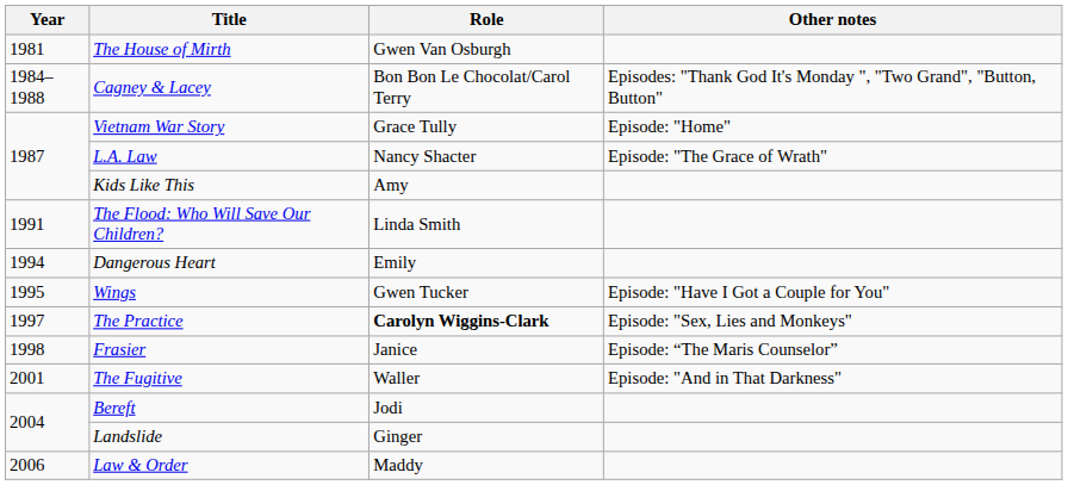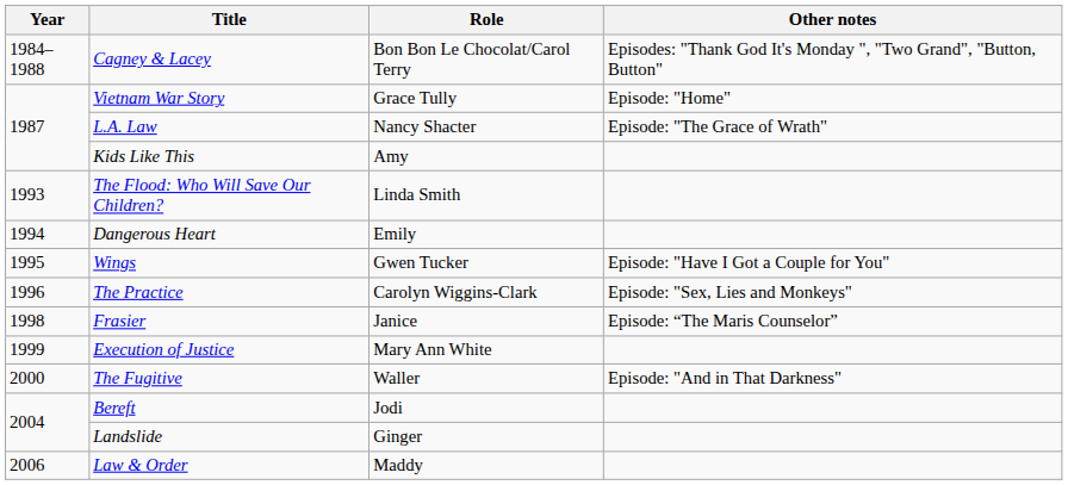 <table class="wikitable" style="font-size: 90%;">
 <tr>
 <th>Year</th>
 <th>Title</th>
 <th>Role</th>
 <th>Other notes</th>
-</tr>
-<tr>
-<td>1981</td>
-<td><em><a href='#'>The House of Mirth</a></em></td>
-<td>Gwen Van Osburgh</td>
-<td></td>
 </tr>
 <tr>
 <td>1984–1988</td>
 <td><em><a href='#'>Cagney & Lacey</a></em></td>
 <td>Bon Bon Le Chocolat/Carol Terry</td>
 <td>Episodes: "Thank God It's Monday ", "Two Grand", "Button, Button"</td>
 </tr>
 <tr>
 <td rowspan="3">1987</td>
 <td><em><a href='#'>Vietnam War Story</a></em></td>
 <td>Grace Tully</td>
 <td>Episode: "Home"</td>
 </tr>
 <tr>
 <td><em><a href='#'>L.A. Law</a></em></td>
 <td>Nancy Shacter</td>
 <td>Episode: "The Grace of Wrath"</td>
 </tr>
 <tr>
 <td><em>Kids Like This</em></td>
 <td>Amy</td>
 <td></td>
 </tr>
 <tr>
-<td>1991</td>
+<td>1993</td>
 <td><em><a href='#'>The Flood: Who Will Save Our Children?</a></em></td>
 <td>Linda Smith</td>
 <td></td>
 </tr>
 <tr>
 <td>1994</td>
 <td><em>Dangerous Heart</em></td>
 <td>Emily</td>
 <td></td>
 </tr>
 <tr>
 <td>1995</td>
 <td><em><a href='#'>Wings</a></em></td>
 <td>Gwen Tucker</td>
 <td>Episode: "Have I Got a Couple for You"</td>
 </tr>
 <tr>
-<td>1997</td>
+<td>1996</td>
 <td><em><a href='#'>The Practice</a></em></td>
-<td><strong>Carolyn Wiggins-Clark</strong></td>
+<td>Carolyn Wiggins-Clark</td>
 <td>Episode: "Sex, Lies and Monkeys"</td>
 </tr>
 <tr>
 <td>1998</td>
 <td><em><a href='#'>Frasier</a></em></td>
 <td>Janice</td>
 <td>Episode: “The Maris Counselor”</td>
 </tr>
 <tr>
-<td>2001</td>
+<td>1999</td>
+<td><em><a href='#'>Execution of Justice</a></em></td>
+<td>Mary Ann White</td>
+<td></td>
+</tr>
+<tr>
+<td>2000</td>
 <td><em><a href='#'>The Fugitive</a></em></td>
 <td>Waller</td>
 <td>Episode: "And in That Darkness"</td>
 </tr>
 <tr>
 <td rowspan="2">2004</td>
 <td><em><a href='#'>Bereft</a></em></td>
 <td>Jodi</td>
 <td></td>
 </tr>
 <tr>
 <td><em>Landslide</em></td>
 <td>Ginger</td>
 <td></td>
 </tr>
 <tr>
 <td>2006</td>
 <td><em><a href='#'>Law & Order</a></em></td>
 <td>Maddy</td>
 <td></td>
 </tr>
 </table>
